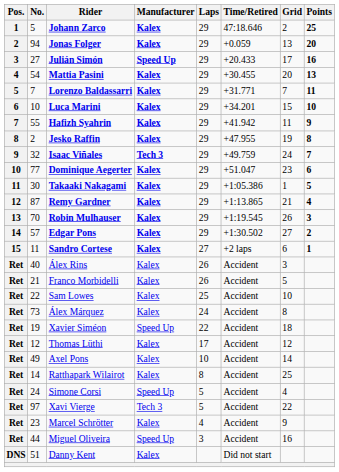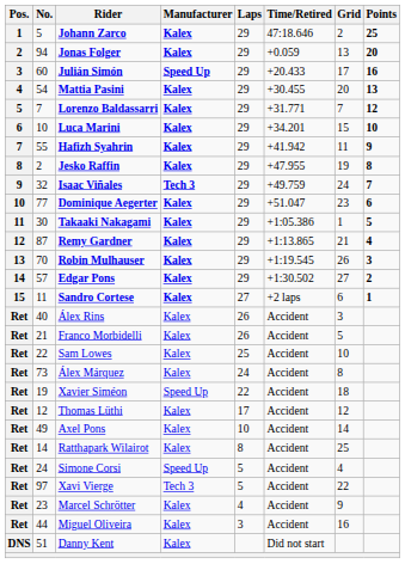 <table class="wikitable" style="font-size: 95%;">
 <tr>
 <th>Pos.</th>
 <th>No.</th>
 <th>Rider</th>
 <th>Manufacturer</th>
 <th>Laps</th>
 <th>Time/Retired</th>
 <th>Grid</th>
 <th>Points</th>
 </tr>
 <tr>
 <th>1</th>
 <td>5</td>
 <td> <strong><a href='#'>Johann Zarco</a></strong></td>
 <td><strong><a href='#'>Kalex</a></strong></td>
 <td>29</td>
 <td>47:18.646</td>
 <td>2</td>
 <td><strong>25</strong></td>
 </tr>
 <tr>
 <th>2</th>
 <td>94</td>
 <td> <strong><a href='#'>Jonas Folger</a></strong></td>
 <td><strong><a href='#'>Kalex</a></strong></td>
 <td>29</td>
 <td>+0.059</td>
 <td>13</td>
 <td><strong>20</strong></td>
 </tr>
 <tr>
 <th>3</th>
-<td>27</td>
+<td>60</td>
 <td> <strong><a href='#'>Julián Simón</a></strong></td>
 <td><strong><a href='#'>Speed Up</a></strong></td>
 <td>29</td>
 <td>+20.433</td>
 <td>17</td>
 <td><strong>16</strong></td>
 </tr>
 <tr>
 <th>4</th>
 <td>54</td>
 <td> <strong><a href='#'>Mattia Pasini</a></strong></td>
 <td><strong><a href='#'>Kalex</a></strong></td>
 <td>29</td>
 <td>+30.455</td>
 <td>20</td>
 <td><strong>13</strong></td>
 </tr>
 <tr>
 <th>5</th>
 <td>7</td>
 <td> <strong><a href='#'>Lorenzo Baldassarri</a></strong></td>
 <td><strong><a href='#'>Kalex</a></strong></td>
 <td>29</td>
 <td>+31.771</td>
 <td>7</td>
-<td><strong>11</strong></td>
+<td><strong>12</strong></td>
 </tr>
 <tr>
 <th>6</th>
 <td>10</td>
 <td> <strong><a href='#'>Luca Marini</a></strong></td>
 <td><strong><a href='#'>Kalex</a></strong></td>
 <td>29</td>
 <td>+34.201</td>
 <td>15</td>
 <td><strong>10</strong></td>
 </tr>
 <tr>
 <th>7</th>
 <td>55</td>
 <td> <strong><a href='#'>Hafizh Syahrin</a></strong></td>
 <td><strong><a href='#'>Kalex</a></strong></td>
 <td>29</td>
 <td>+41.942</td>
 <td>11</td>
 <td><strong>9</strong></td>
 </tr>
 <tr>
 <th>8</th>
 <td>2</td>
 <td> <strong><a href='#'>Jesko Raffin</a></strong></td>
 <td><strong><a href='#'>Kalex</a></strong></td>
 <td>29</td>
 <td>+47.955</td>
 <td>19</td>
 <td><strong>8</strong></td>
 </tr>
 <tr>
 <th>9</th>
 <td>32</td>
 <td> <strong><a href='#'>Isaac Viñales</a></strong></td>
 <td><strong><a href='#'>Tech 3</a></strong></td>
 <td>29</td>
 <td>+49.759</td>
 <td>24</td>
 <td><strong>7</strong></td>
 </tr>
 <tr>
 <th>10</th>
 <td>77</td>
 <td> <strong><a href='#'>Dominique Aegerter</a></strong></td>
 <td><strong><a href='#'>Kalex</a></strong></td>
 <td>29</td>
 <td>+51.047</td>
 <td>23</td>
 <td><strong>6</strong></td>
 </tr>
 <tr>
 <th>11</th>
 <td>30</td>
 <td> <strong><a href='#'>Takaaki Nakagami</a></strong></td>
 <td><strong><a href='#'>Kalex</a></strong></td>
 <td>29</td>
 <td>+1:05.386</td>
 <td>1</td>
 <td><strong>5</strong></td>
 </tr>
 <tr>
 <th>12</th>
 <td>87</td>
 <td> <strong><a href='#'>Remy Gardner</a></strong></td>
 <td><strong><a href='#'>Kalex</a></strong></td>
 <td>29</td>
 <td>+1:13.865</td>
 <td>21</td>
 <td><strong>4</strong></td>
 </tr>
 <tr>
 <th>13</th>
 <td>70</td>
 <td> <strong><a href='#'>Robin Mulhauser</a></strong></td>
 <td><strong><a href='#'>Kalex</a></strong></td>
 <td>29</td>
 <td>+1:19.545</td>
 <td>26</td>
 <td><strong>3</strong></td>
 </tr>
 <tr>
 <th>14</th>
 <td>57</td>
 <td> <strong><a href='#'>Edgar Pons</a></strong></td>
 <td><strong><a href='#'>Kalex</a></strong></td>
 <td>29</td>
 <td>+1:30.502</td>
 <td>27</td>
 <td><strong>2</strong></td>
 </tr>
 <tr>
 <th>15</th>
 <td>11</td>
 <td> <strong><a href='#'>Sandro Cortese</a></strong></td>
 <td><strong><a href='#'>Kalex</a></strong></td>
 <td>27</td>
 <td>+2 laps</td>
 <td>6</td>
 <td><strong>1</strong></td>
 </tr>
 <tr>
 <th>Ret</th>
 <td>40</td>
 <td> <a href='#'>Álex Rins</a></td>
 <td><a href='#'>Kalex</a></td>
 <td>26</td>
 <td>Accident</td>
 <td>3</td>
 <td></td>
 </tr>
 <tr>
 <th>Ret</th>
 <td>21</td>
 <td> <a href='#'>Franco Morbidelli</a></td>
 <td><a href='#'>Kalex</a></td>
 <td>26</td>
 <td>Accident</td>
 <td>5</td>
 <td></td>
 </tr>
 <tr>
 <th>Ret</th>
 <td>22</td>
 <td> <a href='#'>Sam Lowes</a></td>
 <td><a href='#'>Kalex</a></td>
 <td>25</td>
 <td>Accident</td>
 <td>10</td>
 <td></td>
 </tr>
 <tr>
 <th>Ret</th>
 <td>73</td>
 <td> <a href='#'>Álex Márquez</a></td>
 <td><a href='#'>Kalex</a></td>
 <td>24</td>
 <td>Accident</td>
 <td>8</td>
 <td></td>
 </tr>
 <tr>
 <th>Ret</th>
 <td>19</td>
 <td> <a href='#'>Xavier Siméon</a></td>
 <td><a href='#'>Speed Up</a></td>
 <td>22</td>
 <td>Accident</td>
 <td>18</td>
 <td></td>
 </tr>
 <tr>
 <th>Ret</th>
 <td>12</td>
 <td> <a href='#'>Thomas Lüthi</a></td>
 <td><a href='#'>Kalex</a></td>
 <td>17</td>
 <td>Accident</td>
 <td>12</td>
 <td></td>
 </tr>
 <tr>
 <th>Ret</th>
 <td>49</td>
 <td> <a href='#'>Axel Pons</a></td>
 <td><a href='#'>Kalex</a></td>
 <td>10</td>
 <td>Accident</td>
 <td>14</td>
 <td></td>
 </tr>
 <tr>
 <th>Ret</th>
 <td>14</td>
 <td> <a href='#'>Ratthapark Wilairot</a></td>
 <td><a href='#'>Kalex</a></td>
 <td>8</td>
 <td>Accident</td>
 <td>25</td>
 <td></td>
 </tr>
 <tr>
 <th>Ret</th>
 <td>24</td>
 <td> <a href='#'>Simone Corsi</a></td>
 <td><a href='#'>Speed Up</a></td>
 <td>5</td>
 <td>Accident</td>
 <td>4</td>
 <td></td>
 </tr>
 <tr>
 <th>Ret</th>
 <td>97</td>
 <td> <a href='#'>Xavi Vierge</a></td>
 <td><a href='#'>Tech 3</a></td>
 <td>5</td>
 <td>Accident</td>
 <td>22</td>
 <td></td>
 </tr>
 <tr>
 <th>Ret</th>
 <td>23</td>
 <td> <a href='#'>Marcel Schrötter</a></td>
 <td><a href='#'>Kalex</a></td>
 <td>4</td>
 <td>Accident</td>
 <td>9</td>
 <td></td>
 </tr>
 <tr>
 <th>Ret</th>
 <td>44</td>
 <td> <a href='#'>Miguel Oliveira</a></td>
-<td><a href='#'>Speed Up</a></td>
+<td><a href='#'>Kalex</a></td>
 <td>3</td>
 <td>Accident</td>
 <td>16</td>
 <td></td>
 </tr>
 <tr>
 <th>DNS</th>
 <td>51</td>
 <td> <a href='#'>Danny Kent</a></td>
 <td><a href='#'>Kalex</a></td>
 <td></td>
 <td>Did not start</td>
 <td></td>
 <td></td>
 </tr>
 <tr>
 <th colspan=8></th>
 </tr>
 </table>
